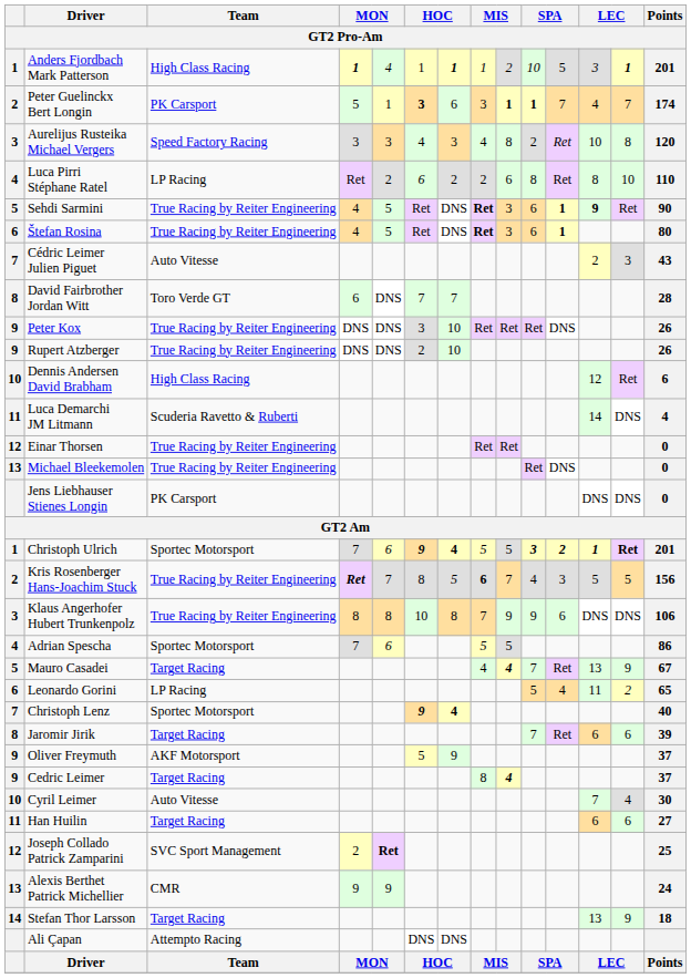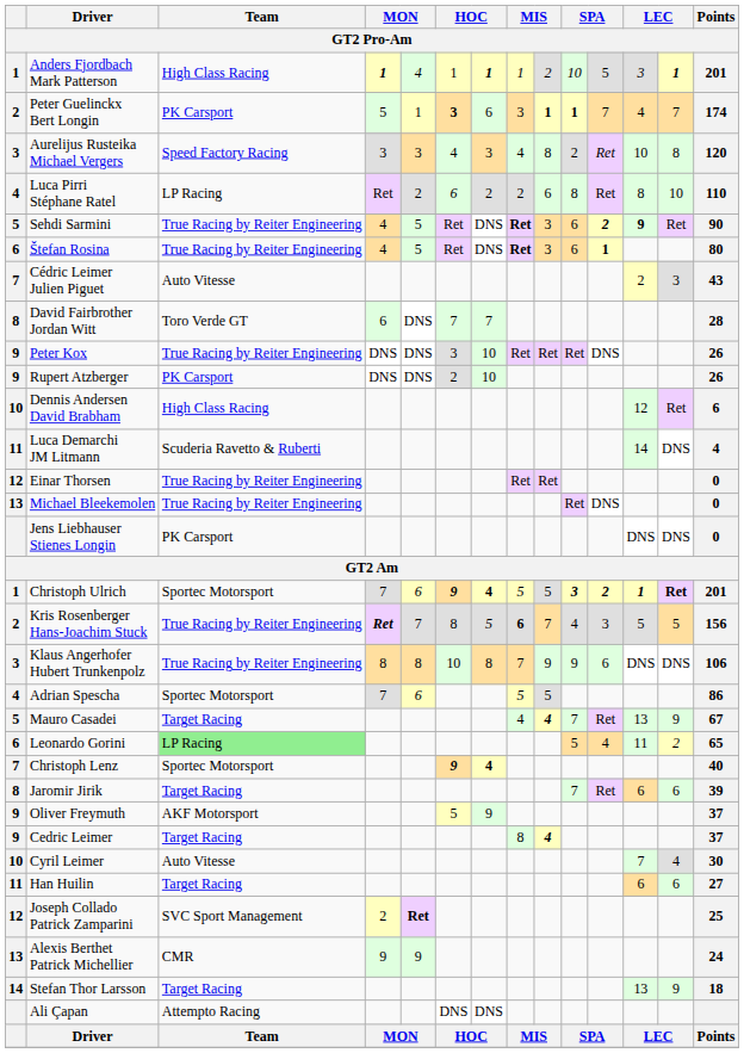 <table class="wikitable" style="font-size:85%; text-align:center;">
 <tr>
 <th></th>
 <th>Driver</th>
 <th>Team</th>
 <th colspan=2><a href='#'>MON</a><br></th>
 <th colspan=2><a href='#'>HOC</a><br></th>
 <th colspan=2><a href='#'>MIS</a><br></th>
 <th colspan=2><a href='#'>SPA</a><br></th>
 <th colspan=2><a href='#'>LEC</a><br></th>
 <th>Points</th>
 </tr>
 <tr>
 <th colspan=14>GT2 Pro-Am</th>
 </tr>
 <tr>
 <th>1</th>
 <td align=left> <a href='#'>Anders Fjordbach</a> <br>  Mark Patterson</td>
 <td align=left> <a href='#'>High Class Racing</a></td>
 <td style="background:#ffffbf;"><strong><em>1</em></strong></td>
 <td style="background:#dfffdf;"><em>4</em></td>
 <td style="background:#ffffbf;">1</td>
 <td style="background:#ffffbf;"><strong><em>1</em></strong></td>
 <td style="background:#ffffbf;"><em>1</em></td>
 <td style="background:#dfdfdf;"><em>2</em></td>
 <td style="background:#dfffdf;"><em>10</em></td>
 <td style="background:#dfdfdf;">5</td>
 <td style="background:#dfdfdf;"><em>3</em></td>
 <td style="background:#ffffbf;"><strong><em>1</em></strong></td>
 <th>201</th>
 </tr>
 <tr>
 <th>2</th>
 <td align=left> Peter Guelinckx <br>  Bert Longin</td>
 <td align=left> <a href='#'>PK Carsport</a></td>
 <td style="background:#dfffdf;">5</td>
 <td style="background:#ffffbf;">1</td>
 <td style="background:#ffdf9f;"><strong>3</strong></td>
 <td style="background:#dfffdf;">6</td>
 <td style="background:#ffdf9f;">3</td>
 <td style="background:#ffffbf;"><strong>1</strong></td>
 <td style="background:#ffffbf;"><strong>1</strong></td>
 <td style="background:#ffdf9f;">7</td>
 <td style="background:#ffdf9f;">4</td>
 <td style="background:#ffdf9f;">7</td>
 <th>174</th>
 </tr>
 <tr>
 <th>3</th>
 <td align=left> Aurelijus Rusteika <br>  <a href='#'>Michael Vergers</a></td>
 <td align=left> <a href='#'>Speed Factory Racing</a></td>
 <td style="background:#dfdfdf;">3</td>
 <td style="background:#ffdf9f;">3</td>
 <td style="background:#dfffdf;">4</td>
 <td style="background:#ffdf9f;">3</td>
 <td style="background:#dfffdf;">4</td>
 <td style="background:#dfffdf;">8</td>
 <td style="background:#dfdfdf;">2</td>
 <td style="background:#efcfff;"><em>Ret</em></td>
 <td style="background:#dfffdf;">10</td>
 <td style="background:#dfffdf;">8</td>
 <th>120</th>
 </tr>
 <tr>
 <th>4</th>
 <td align=left> Luca Pirri <br>  Stéphane Ratel</td>
 <td align=left> LP Racing</td>
 <td style="background:#efcfff;">Ret</td>
 <td style="background:#dfdfdf;">2</td>
 <td style="background:#dfffdf;"><em>6</em></td>
 <td style="background:#dfdfdf;">2</td>
 <td style="background:#dfdfdf;">2</td>
 <td style="background:#dfffdf;">6</td>
 <td style="background:#dfffdf;">8</td>
 <td style="background:#efcfff;">Ret</td>
 <td style="background:#dfffdf;">8</td>
 <td style="background:#dfffdf;">10</td>
 <th>110</th>
 </tr>
 <tr>
 <th>5</th>
 <td align=left> Sehdi Sarmini</td>
 <td align=left> <a href='#'>True Racing by Reiter Engineering</a></td>
 <td style="background:#ffdf9f;">4</td>
 <td style="background:#dfffdf;">5</td>
 <td style="background:#efcfff;">Ret</td>
 <td style="background:#ffffff;">DNS</td>
 <td style="background:#efcfff;"><strong>Ret</strong></td>
 <td style="background:#ffdf9f;">3</td>
 <td style="background:#ffdf9f;">6</td>
-<td style="background:#ffffbf;"><strong>1</strong></td>
+<td style="background:#ffffbf;"><strong><em>2</em></strong></td>
 <td style="background:#dfffdf;"><strong>9</strong></td>
 <td style="background:#efcfff;">Ret</td>
 <th>90</th>
 </tr>
 <tr>
 <th>6</th>
 <td align=left> <a href='#'>Štefan Rosina</a></td>
 <td align=left> <a href='#'>True Racing by Reiter Engineering</a></td>
 <td style="background:#ffdf9f;">4</td>
 <td style="background:#dfffdf;">5</td>
 <td style="background:#efcfff;">Ret</td>
 <td style="background:#ffffff;">DNS</td>
 <td style="background:#efcfff;"><strong>Ret</strong></td>
 <td style="background:#ffdf9f;">3</td>
 <td style="background:#ffdf9f;">6</td>
 <td style="background:#ffffbf;"><strong>1</strong></td>
 <td></td>
 <td></td>
 <th>80</th>
 </tr>
 <tr>
 <th>7</th>
 <td align=left> Cédric Leimer <br>  Julien Piguet</td>
 <td align=left> Auto Vitesse</td>
 <td></td>
 <td></td>
 <td></td>
 <td></td>
 <td></td>
 <td></td>
 <td></td>
 <td></td>
 <td style="background:#ffffbf;">2</td>
 <td style="background:#dfdfdf;">3</td>
 <th>43</th>
 </tr>
 <tr>
 <th>8</th>
 <td align=left> David Fairbrother <br>  Jordan Witt</td>
 <td align=left> Toro Verde GT</td>
 <td style="background:#dfffdf;">6</td>
 <td style="background:#ffffff;">DNS</td>
 <td style="background:#dfffdf;">7</td>
 <td style="background:#dfffdf;">7</td>
 <td></td>
 <td></td>
 <td></td>
 <td></td>
 <td></td>
 <td></td>
 <th>28</th>
 </tr>
 <tr>
 <th>9</th>
 <td align=left> <a href='#'>Peter Kox</a></td>
 <td align=left> <a href='#'>True Racing by Reiter Engineering</a></td>
 <td style="background:#ffffff;">DNS</td>
 <td style="background:#ffffff;">DNS</td>
 <td style="background:#dfdfdf;">3</td>
 <td style="background:#dfffdf;">10</td>
 <td style="background:#efcfff;">Ret</td>
 <td style="background:#efcfff;">Ret</td>
 <td style="background:#efcfff;">Ret</td>
 <td style="background:#ffffff;">DNS</td>
 <td></td>
 <td></td>
 <th>26</th>
 </tr>
 <tr>
 <th>9</th>
 <td align=left> Rupert Atzberger</td>
-<td align=left> <a href='#'>True Racing by Reiter Engineering</a></td>
+<td align=left> <a href='#'>PK Carsport</a></td>
 <td style="background:#ffffff;">DNS</td>
 <td style="background:#ffffff;">DNS</td>
 <td style="background:#dfdfdf;">2</td>
 <td style="background:#dfffdf;">10</td>
 <td></td>
 <td></td>
 <td></td>
 <td></td>
 <td></td>
 <td></td>
 <th>26</th>
 </tr>
 <tr>
 <th>10</th>
 <td align=left> Dennis Andersen <br>  <a href='#'>David Brabham</a></td>
 <td align=left> <a href='#'>High Class Racing</a></td>
 <td></td>
 <td></td>
 <td></td>
 <td></td>
 <td></td>
 <td></td>
 <td></td>
 <td></td>
 <td style="background:#dfffdf;">12</td>
 <td style="background:#efcfff;">Ret</td>
 <th>6</th>
 </tr>
 <tr>
 <th>11</th>
 <td align=left> Luca Demarchi <br>  JM Litmann</td>
 <td align=left> Scuderia Ravetto & <a href='#'>Ruberti</a></td>
 <td></td>
 <td></td>
 <td></td>
 <td></td>
 <td></td>
 <td></td>
 <td></td>
 <td></td>
 <td style="background:#dfffdf;">14</td>
 <td style="background:#ffffff;">DNS</td>
 <th>4</th>
 </tr>
 <tr>
 <th>12</th>
 <td align=left> Einar Thorsen</td>
 <td align=left> <a href='#'>True Racing by Reiter Engineering</a></td>
 <td></td>
 <td></td>
 <td></td>
 <td></td>
 <td style="background:#efcfff;">Ret</td>
 <td style="background:#efcfff;">Ret</td>
 <td></td>
 <td></td>
 <td></td>
 <td></td>
 <th>0</th>
 </tr>
 <tr>
 <th>13</th>
 <td align=left> <a href='#'>Michael Bleekemolen</a></td>
 <td align=left> <a href='#'>True Racing by Reiter Engineering</a></td>
 <td></td>
 <td></td>
 <td></td>
 <td></td>
 <td></td>
 <td></td>
 <td style="background:#efcfff;">Ret</td>
 <td style="background:#ffffff;">DNS</td>
 <td></td>
 <td></td>
 <th>0</th>
 </tr>
 <tr>
 <th></th>
 <td align=left> Jens Liebhauser <br>  <a href='#'>Stienes Longin</a></td>
 <td align=left> PK Carsport</td>
 <td></td>
 <td></td>
 <td></td>
 <td></td>
 <td></td>
 <td></td>
 <td></td>
 <td></td>
 <td style="background:#ffffff;">DNS</td>
 <td style="background:#ffffff;">DNS</td>
 <th>0</th>
 </tr>
 <tr>
 <th colspan=14>GT2 Am</th>
 </tr>
 <tr>
 <th>1</th>
 <td align=left> Christoph Ulrich</td>
 <td align=left> Sportec Motorsport</td>
 <td style="background:#dfdfdf;">7</td>
 <td style="background:#ffffbf;"><em>6</em></td>
 <td style="background:#ffdf9f;"><strong><em>9</em></strong></td>
 <td style="background:#ffffbf;"><strong>4</strong></td>
 <td style="background:#ffffbf;"><em>5</em></td>
 <td style="background:#dfdfdf;">5</td>
 <td style="background:#ffffbf;"><strong><em>3</em></strong></td>
 <td style="background:#ffffbf;"><strong><em>2</em></strong></td>
 <td style="background:#ffffbf;"><strong><em>1</em></strong></td>
 <td style="background:#efcfff;"><strong>Ret</strong></td>
 <th>201</th>
 </tr>
 <tr>
 <th>2</th>
 <td align=left> Kris Rosenberger <br>  <a href='#'>Hans-Joachim Stuck</a></td>
 <td align=left> <a href='#'>True Racing by Reiter Engineering</a></td>
 <td style="background:#efcfff;"><strong><em>Ret</em></strong></td>
 <td style="background:#dfdfdf;">7</td>
 <td style="background:#dfdfdf;">8</td>
 <td style="background:#dfdfdf;"><em>5</em></td>
 <td style="background:#dfdfdf;"><strong>6</strong></td>
 <td style="background:#ffdf9f;">7</td>
 <td style="background:#dfdfdf;">4</td>
 <td style="background:#dfdfdf;">3</td>
 <td style="background:#dfdfdf;">5</td>
 <td style="background:#ffdf9f;">5</td>
 <th>156</th>
 </tr>
 <tr>
 <th>3</th>
 <td align=left> Klaus Angerhofer <br>  Hubert Trunkenpolz</td>
 <td align=left> <a href='#'>True Racing by Reiter Engineering</a></td>
 <td style="background:#ffdf9f;">8</td>
 <td style="background:#ffdf9f;">8</td>
 <td style="background:#dfffdf;">10</td>
 <td style="background:#ffdf9f;">8</td>
 <td style="background:#ffdf9f;">7</td>
 <td style="background:#dfffdf;">9</td>
 <td style="background:#dfffdf;">9</td>
 <td style="background:#dfffdf;">6</td>
 <td style="background:#ffffff;">DNS</td>
 <td style="background:#ffffff;">DNS</td>
 <th>106</th>
 </tr>
 <tr>
 <th>4</th>
 <td align=left> Adrian Spescha</td>
 <td align=left> Sportec Motorsport</td>
 <td style="background:#dfdfdf;">7</td>
 <td style="background:#ffffbf;"><em>6</em></td>
 <td></td>
 <td></td>
 <td style="background:#ffffbf;"><em>5</em></td>
 <td style="background:#dfdfdf;">5</td>
 <td></td>
 <td></td>
 <td></td>
 <td></td>
 <th>86</th>
 </tr>
 <tr>
 <th>5</th>
 <td align=left> Mauro Casadei</td>
 <td align=left> <a href='#'>Target Racing</a></td>
 <td></td>
 <td></td>
 <td></td>
 <td></td>
 <td style="background:#dfffdf;">4</td>
 <td style="background:#ffffbf;"><strong><em>4</em></strong></td>
 <td style="background:#dfffdf;">7</td>
 <td style="background:#efcfff;">Ret</td>
 <td style="background:#dfffdf;">13</td>
 <td style="background:#dfffdf;">9</td>
 <th>67</th>
 </tr>
 <tr>
 <th>6</th>
 <td align=left> Leonardo Gorini</td>
-<td align=left> LP Racing</td>
+<td align=left style="background: lightgreen;"> LP Racing</td>
 <td></td>
 <td></td>
 <td></td>
 <td></td>
 <td></td>
 <td></td>
 <td style="background:#ffdf9f;">5</td>
 <td style="background:#ffdf9f;">4</td>
 <td style="background:#dfffdf;">11</td>
 <td style="background:#ffffbf;"><em>2</em></td>
 <th>65</th>
 </tr>
 <tr>
 <th>7</th>
 <td align=left> Christoph Lenz</td>
 <td align=left> Sportec Motorsport</td>
 <td></td>
 <td></td>
 <td style="background:#ffdf9f;"><strong><em>9</em></strong></td>
 <td style="background:#ffffbf;"><strong>4</strong></td>
 <td></td>
 <td></td>
 <td></td>
 <td></td>
 <td></td>
 <td></td>
 <th>40</th>
 </tr>
 <tr>
 <th>8</th>
 <td align=left> Jaromir Jirik</td>
 <td align=left> <a href='#'>Target Racing</a></td>
 <td></td>
 <td></td>
 <td></td>
 <td></td>
 <td></td>
 <td></td>
 <td style="background:#dfffdf;">7</td>
 <td style="background:#efcfff;">Ret</td>
 <td style="background:#ffdf9f;">6</td>
 <td style="background:#dfffdf;">6</td>
 <th>39</th>
 </tr>
 <tr>
 <th>9</th>
 <td align=left> Oliver Freymuth</td>
 <td align=left> AKF Motorsport</td>
 <td></td>
 <td></td>
 <td style="background:#ffffbf;">5</td>
 <td style="background:#dfffdf;">9</td>
 <td></td>
 <td></td>
 <td></td>
 <td></td>
 <td></td>
 <td></td>
 <th>37</th>
 </tr>
 <tr>
 <th>9</th>
 <td align=left> Cedric Leimer</td>
 <td align=left> <a href='#'>Target Racing</a></td>
 <td></td>
 <td></td>
 <td></td>
 <td></td>
 <td style="background:#dfffdf;">8</td>
 <td style="background:#ffffbf;"><strong><em>4</em></strong></td>
 <td></td>
 <td></td>
 <td></td>
 <td></td>
 <th>37</th>
 </tr>
 <tr>
 <th>10</th>
 <td align=left> Cyril Leimer</td>
 <td align=left> Auto Vitesse</td>
 <td></td>
 <td></td>
 <td></td>
 <td></td>
 <td></td>
 <td></td>
 <td></td>
 <td></td>
 <td style="background:#dfffdf;">7</td>
 <td style="background:#dfdfdf;">4</td>
 <th>30</th>
 </tr>
 <tr>
 <th>11</th>
 <td align=left> Han Huilin</td>
 <td align=left> <a href='#'>Target Racing</a></td>
 <td></td>
 <td></td>
 <td></td>
 <td></td>
 <td></td>
 <td></td>
 <td></td>
 <td></td>
 <td style="background:#ffdf9f;">6</td>
 <td style="background:#dfffdf;">6</td>
 <th>27</th>
 </tr>
 <tr>
 <th>12</th>
 <td align=left> Joseph Collado <br>  Patrick Zamparini</td>
 <td align=left> SVC Sport Management</td>
 <td style="background:#ffffbf;">2</td>
 <td style="background:#efcfff;"><strong>Ret</strong></td>
 <td></td>
 <td></td>
 <td></td>
 <td></td>
 <td></td>
 <td></td>
 <td></td>
 <td></td>
 <th>25</th>
 </tr>
 <tr>
 <th>13</th>
 <td align=left> Alexis Berthet <br>  Patrick Michellier</td>
 <td align=left> CMR</td>
 <td style="background:#dfffdf;">9</td>
 <td style="background:#dfffdf;">9</td>
 <td></td>
 <td></td>
 <td></td>
 <td></td>
 <td></td>
 <td></td>
 <td></td>
 <td></td>
 <th>24</th>
 </tr>
 <tr>
 <th>14</th>
 <td align=left> Stefan Thor Larsson</td>
 <td align=left> <a href='#'>Target Racing</a></td>
 <td></td>
 <td></td>
 <td></td>
 <td></td>
 <td></td>
 <td></td>
 <td></td>
 <td></td>
 <td style="background:#dfffdf;">13</td>
 <td style="background:#dfffdf;">9</td>
 <th>18</th>
 </tr>
 <tr>
 <th></th>
 <td align=left> Ali Çapan</td>
 <td align=left> Attempto Racing</td>
 <td></td>
 <td></td>
 <td style="background:#ffffff;">DNS</td>
 <td style="background:#ffffff;">DNS</td>
 <td></td>
 <td></td>
 <td></td>
 <td></td>
 <td></td>
 <td></td>
 <th></th>
 </tr>
 <tr>
 <th></th>
 <th>Driver</th>
 <th>Team</th>
 <th colspan=2><a href='#'>MON</a><br></th>
 <th colspan=2><a href='#'>HOC</a><br></th>
 <th colspan=2><a href='#'>MIS</a><br></th>
 <th colspan=2><a href='#'>SPA</a><br></th>
 <th colspan=2><a href='#'>LEC</a><br></th>
 <th>Points</th>
 </tr>
 <tr>
 </tr>
 </table>
